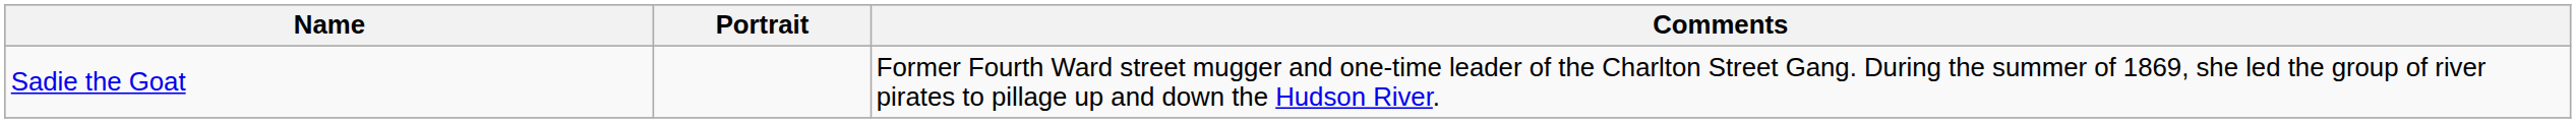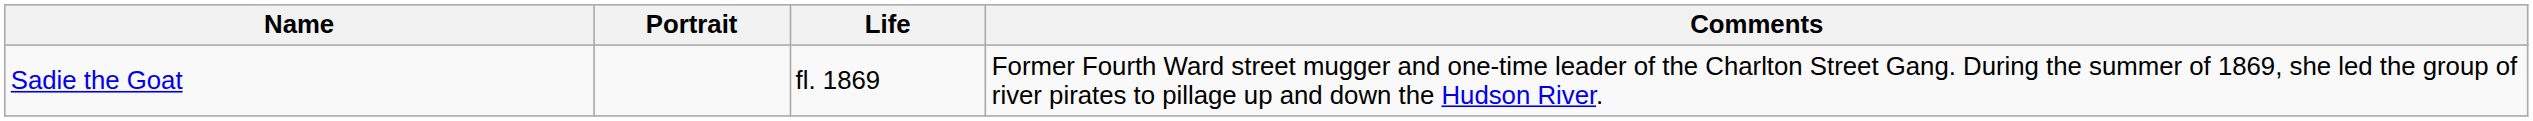 <table class=wikitable>
 <tr>
 <th width="21%">Name</th>
 <th width="7%">Portrait</th>
+<th width="7%">Life</th>
 <th width="55%">Comments</th>
 </tr>
 <tr>
 <td><a href='#'>Sadie the Goat</a></td>
 <td></td>
+<td>fl. 1869</td>
 <td>Former Fourth Ward street mugger and one-time leader of the Charlton Street Gang. During the summer of 1869, she led the group of river pirates to pillage up and down the <a href='#'>Hudson River</a>.</td>
 </tr>
 </table>
